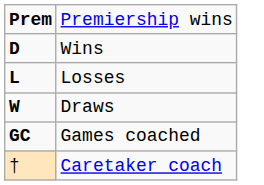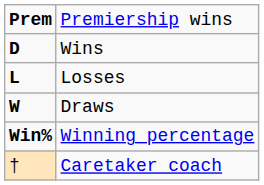 <table class="wikitable">
 <tr>
 <td><strong>Prem</strong></td>
 <td><a href='#'>Premiership</a> wins</td>
 </tr>
 <tr>
 <td><strong>D</strong></td>
 <td>Wins</td>
 </tr>
 <tr>
 <td><strong>L</strong></td>
 <td>Losses</td>
 </tr>
 <tr>
 <td><strong>W</strong></td>
 <td>Draws</td>
 </tr>
 <tr>
-<td><strong>GC</strong></td>
-<td>Games coached</td>
+<td><strong>Win%</strong></td>
+<td><a href='#'>Winning percentage</a></td>
 </tr>
 <tr>
 <td style="background-color:#ffe6bd">†</td>
 <td><a href='#'>Caretaker coach</a></td>
 </tr>
 </table>
